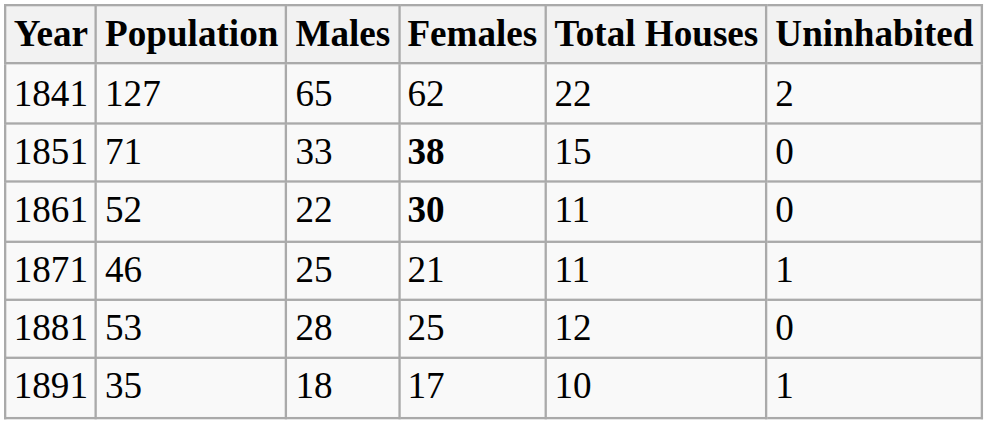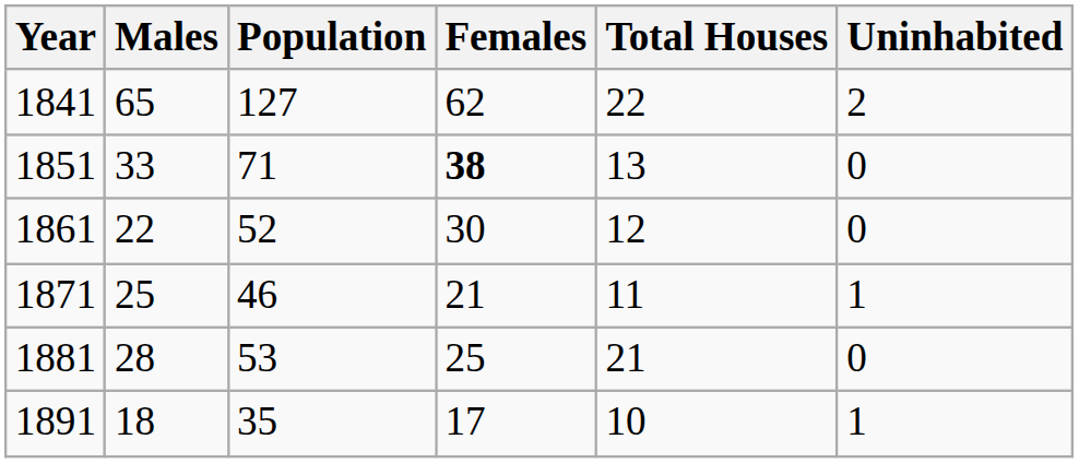 <table class="wikitable">
 <tr>
 <th>Year</th>
+<th>Males</th>
 <th>Population</th>
-<th>Males</th>
 <th>Females</th>
 <th>Total Houses</th>
 <th>Uninhabited</th>
 </tr>
 <tr>
 <td>1841</td>
+<td>65</td>
 <td>127</td>
-<td>65</td>
 <td>62</td>
 <td>22</td>
 <td>2</td>
 </tr>
 <tr>
 <td>1851</td>
+<td>33</td>
 <td>71</td>
-<td>33</td>
 <td><strong>38</strong></td>
-<td>15</td>
+<td>13</td>
 <td>0</td>
 </tr>
 <tr>
 <td>1861</td>
+<td>22</td>
 <td>52</td>
-<td>22</td>
-<td><strong>30</strong></td>
-<td>11</td>
+<td>30</td>
+<td>12</td>
 <td>0</td>
 </tr>
 <tr>
 <td>1871</td>
+<td>25</td>
 <td>46</td>
-<td>25</td>
 <td>21</td>
 <td>11</td>
 <td>1</td>
 </tr>
 <tr>
 <td>1881</td>
+<td>28</td>
 <td>53</td>
-<td>28</td>
 <td>25</td>
-<td>12</td>
+<td>21</td>
 <td>0</td>
 </tr>
 <tr>
 <td>1891</td>
+<td>18</td>
 <td>35</td>
-<td>18</td>
 <td>17</td>
 <td>10</td>
 <td>1</td>
 </tr>
 </table>
